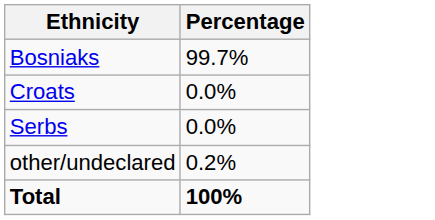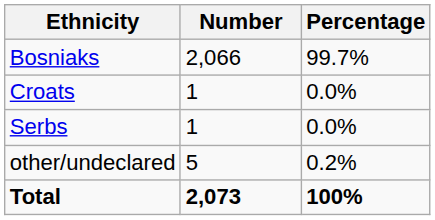 <table class="wikitable">
 <tr>
 <th width="100px">Ethnicity</th>
+<th width="80px">Number</th>
 <th width="80px">Percentage</th>
 </tr>
 <tr>
 <td><a href='#'>Bosniaks</a></td>
+<td>2,066</td>
 <td>99.7%</td>
 </tr>
 <tr>
 <td><a href='#'>Croats</a></td>
+<td>1</td>
 <td>0.0%</td>
 </tr>
 <tr>
 <td><a href='#'>Serbs</a></td>
+<td>1</td>
 <td>0.0%</td>
 </tr>
 <tr>
 <td>other/undeclared</td>
+<td>5</td>
 <td>0.2%</td>
 </tr>
 <tr>
 <td><strong>Total</strong></td>
+<td><strong>2,073</strong></td>
 <td><strong>100%</strong></td>
 </tr>
 </table>
